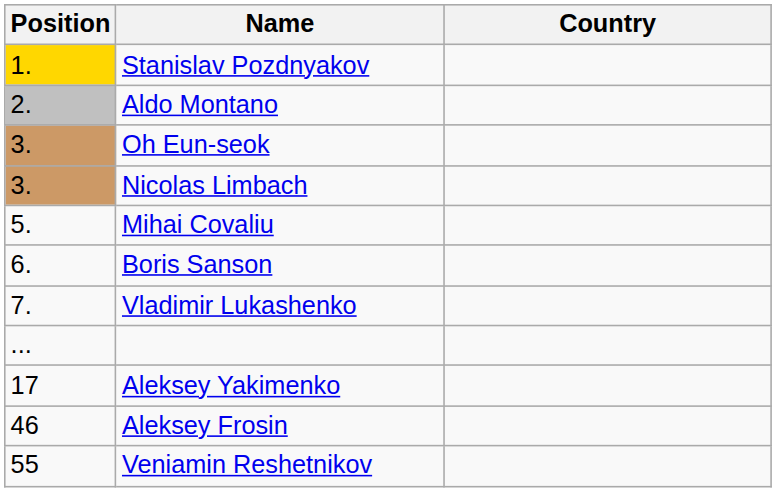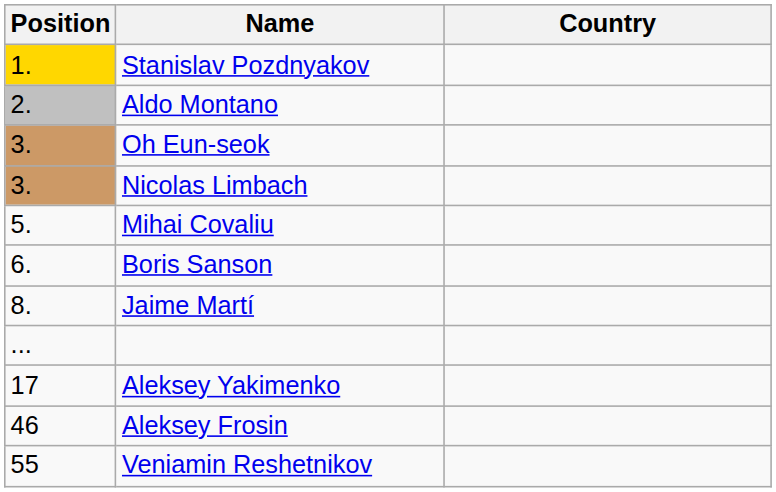 <table class="wikitable">
 <tr>
 <th width="10">Position</th>
 <th width="200">Name</th>
 <th width="200">Country</th>
 </tr>
 <tr>
 <td bgcolor="gold">1.</td>
 <td><a href='#'>Stanislav Pozdnyakov</a></td>
 <td></td>
 </tr>
 <tr>
 <td bgcolor="silver">2.</td>
 <td><a href='#'>Aldo Montano</a></td>
 <td></td>
 </tr>
 <tr>
 <td bgcolor="#CC9966">3.</td>
 <td><a href='#'>Oh Eun-seok</a></td>
 <td></td>
 </tr>
 <tr>
 <td bgcolor="#CC9966">3.</td>
 <td><a href='#'>Nicolas Limbach</a></td>
 <td></td>
 </tr>
 <tr>
 <td>5.</td>
 <td><a href='#'>Mihai Covaliu</a></td>
 <td></td>
 </tr>
 <tr>
 <td>6.</td>
 <td><a href='#'>Boris Sanson</a></td>
 <td></td>
 </tr>
 <tr>
-<td>7.</td>
-<td><a href='#'>Vladimir Lukashenko</a></td>
+<td>8.</td>
+<td><a href='#'>Jaime Martí</a></td>
 <td></td>
 </tr>
 <tr>
 <td>...</td>
 <td></td>
 <td></td>
 </tr>
 <tr>
 <td>17</td>
 <td><a href='#'>Aleksey Yakimenko</a></td>
 <td></td>
 </tr>
 <tr>
 <td>46</td>
 <td><a href='#'>Aleksey Frosin</a></td>
 <td></td>
 </tr>
 <tr>
 <td>55</td>
 <td><a href='#'>Veniamin Reshetnikov</a></td>
 <td></td>
 </tr>
 </table>
